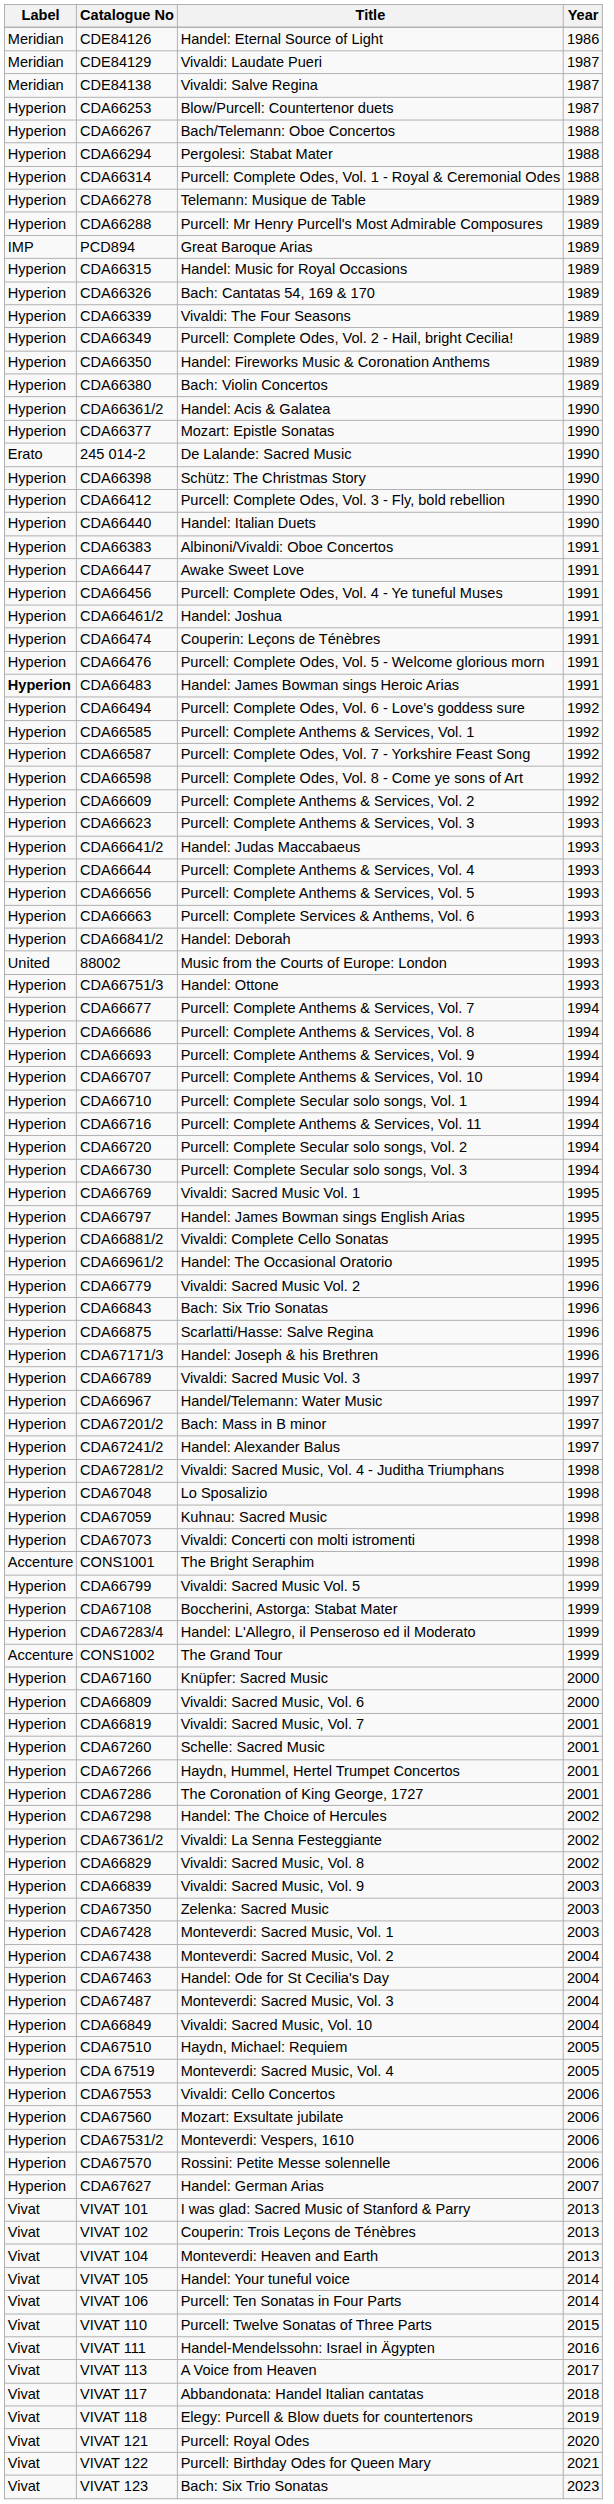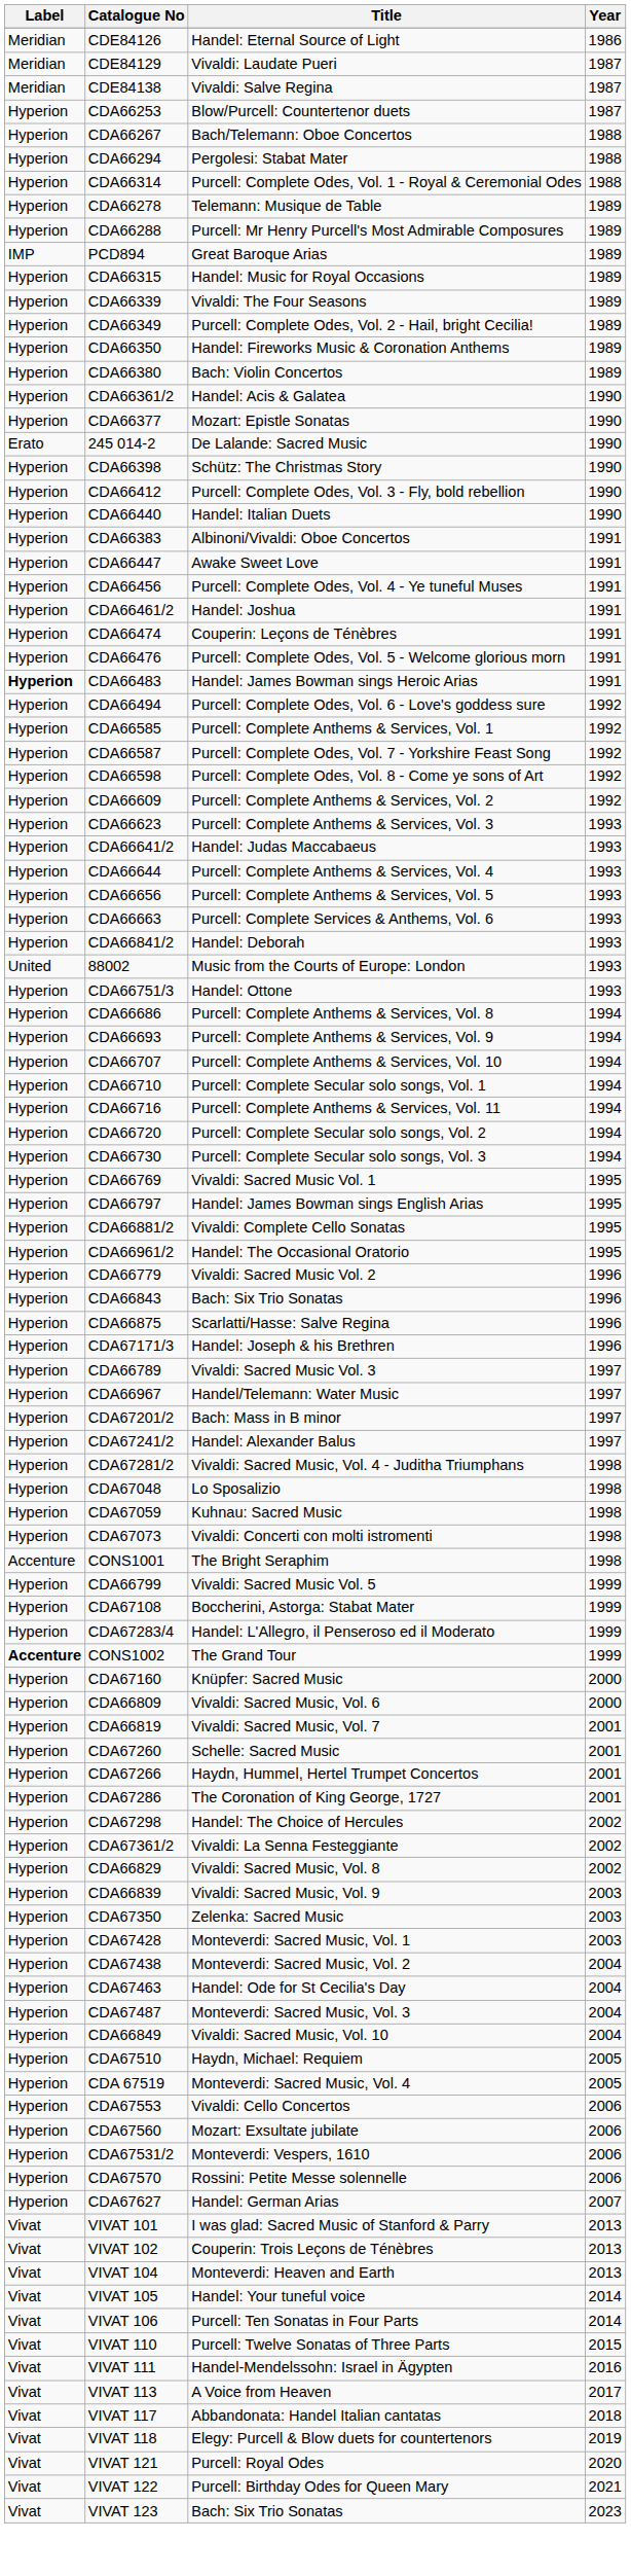 <table class="wikitable sortable">
 <tr>
 <th>Label</th>
 <th>Catalogue No</th>
 <th>Title</th>
 <th>Year</th>
 </tr>
 <tr>
 </tr>
 <tr>
 <td>Meridian</td>
 <td>CDE84126</td>
 <td>Handel: Eternal Source of Light</td>
 <td>1986</td>
 </tr>
 <tr>
 <td>Meridian</td>
 <td>CDE84129</td>
 <td>Vivaldi: Laudate Pueri</td>
 <td>1987</td>
 </tr>
 <tr>
 <td>Meridian</td>
 <td>CDE84138</td>
 <td>Vivaldi: Salve Regina</td>
 <td>1987</td>
 </tr>
 <tr>
 <td>Hyperion</td>
 <td>CDA66253</td>
 <td>Blow/Purcell: Countertenor duets</td>
 <td>1987</td>
 </tr>
 <tr>
 <td>Hyperion</td>
 <td>CDA66267</td>
 <td>Bach/Telemann: Oboe Concertos</td>
 <td>1988</td>
 </tr>
 <tr>
 <td>Hyperion</td>
 <td>CDA66294</td>
 <td>Pergolesi: Stabat Mater</td>
 <td>1988</td>
 </tr>
 <tr>
 <td>Hyperion</td>
 <td>CDA66314</td>
 <td>Purcell: Complete Odes, Vol. 1 - Royal & Ceremonial Odes</td>
 <td>1988</td>
 </tr>
 <tr>
 <td>Hyperion</td>
 <td>CDA66278</td>
 <td>Telemann: Musique de Table</td>
 <td>1989</td>
 </tr>
 <tr>
 <td>Hyperion</td>
 <td>CDA66288</td>
 <td>Purcell: Mr Henry Purcell's Most Admirable Composures</td>
 <td>1989</td>
 </tr>
 <tr>
 <td>IMP</td>
 <td>PCD894</td>
 <td>Great Baroque Arias</td>
 <td>1989</td>
 </tr>
 <tr>
 <td>Hyperion</td>
 <td>CDA66315</td>
 <td>Handel: Music for Royal Occasions</td>
-<td>1989</td>
-</tr>
-<tr>
-<td>Hyperion</td>
-<td>CDA66326</td>
-<td>Bach: Cantatas 54, 169 & 170</td>
 <td>1989</td>
 </tr>
 <tr>
 <td>Hyperion</td>
 <td>CDA66339</td>
 <td>Vivaldi: The Four Seasons</td>
 <td>1989</td>
 </tr>
 <tr>
 <td>Hyperion</td>
 <td>CDA66349</td>
 <td>Purcell: Complete Odes, Vol. 2 - Hail, bright Cecilia!</td>
 <td>1989</td>
 </tr>
 <tr>
 <td>Hyperion</td>
 <td>CDA66350</td>
 <td>Handel: Fireworks Music & Coronation Anthems</td>
 <td>1989</td>
 </tr>
 <tr>
 <td>Hyperion</td>
 <td>CDA66380</td>
 <td>Bach: Violin Concertos</td>
 <td>1989</td>
 </tr>
 <tr>
 <td>Hyperion</td>
 <td>CDA66361/2</td>
 <td>Handel: Acis & Galatea</td>
 <td>1990</td>
 </tr>
 <tr>
 <td>Hyperion</td>
 <td>CDA66377</td>
 <td>Mozart: Epistle Sonatas</td>
 <td>1990</td>
 </tr>
 <tr>
 <td>Erato</td>
 <td>245 014-2</td>
 <td>De Lalande: Sacred Music</td>
 <td>1990</td>
 </tr>
 <tr>
 <td>Hyperion</td>
 <td>CDA66398</td>
 <td>Schütz: The Christmas Story</td>
 <td>1990</td>
 </tr>
 <tr>
 <td>Hyperion</td>
 <td>CDA66412</td>
 <td>Purcell: Complete Odes, Vol. 3 - Fly, bold rebellion</td>
 <td>1990</td>
 </tr>
 <tr>
 <td>Hyperion</td>
 <td>CDA66440</td>
 <td>Handel: Italian Duets</td>
 <td>1990</td>
 </tr>
 <tr>
 <td>Hyperion</td>
 <td>CDA66383</td>
 <td>Albinoni/Vivaldi: Oboe Concertos</td>
 <td>1991</td>
 </tr>
 <tr>
 <td>Hyperion</td>
 <td>CDA66447</td>
 <td>Awake Sweet Love</td>
 <td>1991</td>
 </tr>
 <tr>
 <td>Hyperion</td>
 <td>CDA66456</td>
 <td>Purcell: Complete Odes, Vol. 4 - Ye tuneful Muses</td>
 <td>1991</td>
 </tr>
 <tr>
 <td>Hyperion</td>
 <td>CDA66461/2</td>
 <td>Handel: Joshua</td>
 <td>1991</td>
 </tr>
 <tr>
 <td>Hyperion</td>
 <td>CDA66474</td>
 <td>Couperin: Leçons de Ténèbres</td>
 <td>1991</td>
 </tr>
 <tr>
 <td>Hyperion</td>
 <td>CDA66476</td>
 <td>Purcell: Complete Odes, Vol. 5 - Welcome glorious morn</td>
 <td>1991</td>
 </tr>
 <tr>
 <td><strong>Hyperion</strong></td>
 <td>CDA66483</td>
 <td>Handel: James Bowman sings Heroic Arias</td>
 <td>1991</td>
 </tr>
 <tr>
 <td>Hyperion</td>
 <td>CDA66494</td>
 <td>Purcell: Complete Odes, Vol. 6 - Love's goddess sure</td>
 <td>1992</td>
 </tr>
 <tr>
 <td>Hyperion</td>
 <td>CDA66585</td>
 <td>Purcell: Complete Anthems & Services, Vol. 1</td>
 <td>1992</td>
 </tr>
 <tr>
 <td>Hyperion</td>
 <td>CDA66587</td>
 <td>Purcell: Complete Odes, Vol. 7 - Yorkshire Feast Song</td>
 <td>1992</td>
 </tr>
 <tr>
 <td>Hyperion</td>
 <td>CDA66598</td>
 <td>Purcell: Complete Odes, Vol. 8 - Come ye sons of Art</td>
 <td>1992</td>
 </tr>
 <tr>
 <td>Hyperion</td>
 <td>CDA66609</td>
 <td>Purcell: Complete Anthems & Services, Vol. 2</td>
 <td>1992</td>
 </tr>
 <tr>
 <td>Hyperion</td>
 <td>CDA66623</td>
 <td>Purcell: Complete Anthems & Services, Vol. 3</td>
 <td>1993</td>
 </tr>
 <tr>
 <td>Hyperion</td>
 <td>CDA66641/2</td>
 <td>Handel: Judas Maccabaeus</td>
 <td>1993</td>
 </tr>
 <tr>
 <td>Hyperion</td>
 <td>CDA66644</td>
 <td>Purcell: Complete Anthems & Services, Vol. 4</td>
 <td>1993</td>
 </tr>
 <tr>
 <td>Hyperion</td>
 <td>CDA66656</td>
 <td>Purcell: Complete Anthems & Services, Vol. 5</td>
 <td>1993</td>
 </tr>
 <tr>
 <td>Hyperion</td>
 <td>CDA66663</td>
 <td>Purcell: Complete Services & Anthems, Vol. 6</td>
 <td>1993</td>
 </tr>
 <tr>
 <td>Hyperion</td>
 <td>CDA66841/2</td>
 <td>Handel: Deborah</td>
 <td>1993</td>
 </tr>
 <tr>
 <td>United</td>
 <td>88002</td>
 <td>Music from the Courts of Europe: London</td>
 <td>1993</td>
 </tr>
 <tr>
 <td>Hyperion</td>
 <td>CDA66751/3</td>
 <td>Handel: Ottone</td>
 <td>1993</td>
 </tr>
 <tr>
 <td>Hyperion</td>
-<td>CDA66677</td>
-<td>Purcell: Complete Anthems & Services, Vol. 7</td>
-<td>1994</td>
-</tr>
-<tr>
-<td>Hyperion</td>
 <td>CDA66686</td>
 <td>Purcell: Complete Anthems & Services, Vol. 8</td>
 <td>1994</td>
 </tr>
 <tr>
 <td>Hyperion</td>
 <td>CDA66693</td>
 <td>Purcell: Complete Anthems & Services, Vol. 9</td>
 <td>1994</td>
 </tr>
 <tr>
 <td>Hyperion</td>
 <td>CDA66707</td>
 <td>Purcell: Complete Anthems & Services, Vol. 10</td>
 <td>1994</td>
 </tr>
 <tr>
 <td>Hyperion</td>
 <td>CDA66710</td>
 <td>Purcell: Complete Secular solo songs, Vol. 1</td>
 <td>1994</td>
 </tr>
 <tr>
 <td>Hyperion</td>
 <td>CDA66716</td>
 <td>Purcell: Complete Anthems & Services, Vol. 11</td>
 <td>1994</td>
 </tr>
 <tr>
 <td>Hyperion</td>
 <td>CDA66720</td>
 <td>Purcell: Complete Secular solo songs, Vol. 2</td>
 <td>1994</td>
 </tr>
 <tr>
 <td>Hyperion</td>
 <td>CDA66730</td>
 <td>Purcell: Complete Secular solo songs, Vol. 3</td>
 <td>1994</td>
 </tr>
 <tr>
 <td>Hyperion</td>
 <td>CDA66769</td>
 <td>Vivaldi: Sacred Music Vol. 1</td>
 <td>1995</td>
 </tr>
 <tr>
 <td>Hyperion</td>
 <td>CDA66797</td>
 <td>Handel: James Bowman sings English Arias</td>
 <td>1995</td>
 </tr>
 <tr>
 <td>Hyperion</td>
 <td>CDA66881/2</td>
 <td>Vivaldi: Complete Cello Sonatas</td>
 <td>1995</td>
 </tr>
 <tr>
 <td>Hyperion</td>
 <td>CDA66961/2</td>
 <td>Handel: The Occasional Oratorio</td>
 <td>1995</td>
 </tr>
 <tr>
 <td>Hyperion</td>
 <td>CDA66779</td>
 <td>Vivaldi: Sacred Music Vol. 2</td>
 <td>1996</td>
 </tr>
 <tr>
 <td>Hyperion</td>
 <td>CDA66843</td>
 <td>Bach: Six Trio Sonatas</td>
 <td>1996</td>
 </tr>
 <tr>
 <td>Hyperion</td>
 <td>CDA66875</td>
 <td>Scarlatti/Hasse: Salve Regina</td>
 <td>1996</td>
 </tr>
 <tr>
 <td>Hyperion</td>
 <td>CDA67171/3</td>
 <td>Handel: Joseph & his Brethren</td>
 <td>1996</td>
 </tr>
 <tr>
 <td>Hyperion</td>
 <td>CDA66789</td>
 <td>Vivaldi: Sacred Music Vol. 3</td>
 <td>1997</td>
 </tr>
 <tr>
 <td>Hyperion</td>
 <td>CDA66967</td>
 <td>Handel/Telemann: Water Music</td>
 <td>1997</td>
 </tr>
 <tr>
 <td>Hyperion</td>
 <td>CDA67201/2</td>
 <td>Bach: Mass in B minor</td>
 <td>1997</td>
 </tr>
 <tr>
 <td>Hyperion</td>
 <td>CDA67241/2</td>
 <td>Handel: Alexander Balus</td>
 <td>1997</td>
 </tr>
 <tr>
 <td>Hyperion</td>
 <td>CDA67281/2</td>
 <td>Vivaldi: Sacred Music, Vol. 4 - Juditha Triumphans</td>
 <td>1998</td>
 </tr>
 <tr>
 <td>Hyperion</td>
 <td>CDA67048</td>
 <td>Lo Sposalizio</td>
 <td>1998</td>
 </tr>
 <tr>
 <td>Hyperion</td>
 <td>CDA67059</td>
 <td>Kuhnau: Sacred Music</td>
 <td>1998</td>
 </tr>
 <tr>
 <td>Hyperion</td>
 <td>CDA67073</td>
 <td>Vivaldi: Concerti con molti istromenti</td>
 <td>1998</td>
 </tr>
 <tr>
 <td>Accenture</td>
 <td>CONS1001</td>
 <td>The Bright Seraphim</td>
 <td>1998</td>
 </tr>
 <tr>
 <td>Hyperion</td>
 <td>CDA66799</td>
 <td>Vivaldi: Sacred Music Vol. 5</td>
 <td>1999</td>
 </tr>
 <tr>
 <td>Hyperion</td>
 <td>CDA67108</td>
 <td>Boccherini, Astorga: Stabat Mater</td>
 <td>1999</td>
 </tr>
 <tr>
 <td>Hyperion</td>
 <td>CDA67283/4</td>
 <td>Handel: L'Allegro, il Penseroso ed il Moderato</td>
 <td>1999</td>
 </tr>
 <tr>
-<td>Accenture</td>
+<td><strong>Accenture</strong></td>
 <td>CONS1002</td>
 <td>The Grand Tour</td>
 <td>1999</td>
 </tr>
 <tr>
 <td>Hyperion</td>
 <td>CDA67160</td>
 <td>Knüpfer: Sacred Music</td>
 <td>2000</td>
 </tr>
 <tr>
 <td>Hyperion</td>
 <td>CDA66809</td>
 <td>Vivaldi: Sacred Music, Vol. 6</td>
 <td>2000</td>
 </tr>
 <tr>
 <td>Hyperion</td>
 <td>CDA66819</td>
 <td>Vivaldi: Sacred Music, Vol. 7</td>
 <td>2001</td>
 </tr>
 <tr>
 <td>Hyperion</td>
 <td>CDA67260</td>
 <td>Schelle: Sacred Music</td>
 <td>2001</td>
 </tr>
 <tr>
 <td>Hyperion</td>
 <td>CDA67266</td>
 <td>Haydn, Hummel, Hertel Trumpet Concertos</td>
 <td>2001</td>
 </tr>
 <tr>
 <td>Hyperion</td>
 <td>CDA67286</td>
 <td>The Coronation of King George, 1727</td>
 <td>2001</td>
 </tr>
 <tr>
 <td>Hyperion</td>
 <td>CDA67298</td>
 <td>Handel: The Choice of Hercules</td>
 <td>2002</td>
 </tr>
 <tr>
 <td>Hyperion</td>
 <td>CDA67361/2</td>
 <td>Vivaldi: La Senna Festeggiante</td>
 <td>2002</td>
 </tr>
 <tr>
 <td>Hyperion</td>
 <td>CDA66829</td>
 <td>Vivaldi: Sacred Music, Vol. 8</td>
 <td>2002</td>
 </tr>
 <tr>
 <td>Hyperion</td>
 <td>CDA66839</td>
 <td>Vivaldi: Sacred Music, Vol. 9</td>
 <td>2003</td>
 </tr>
 <tr>
 <td>Hyperion</td>
 <td>CDA67350</td>
 <td>Zelenka: Sacred Music</td>
 <td>2003</td>
 </tr>
 <tr>
 <td>Hyperion</td>
 <td>CDA67428</td>
 <td>Monteverdi: Sacred Music, Vol. 1</td>
 <td>2003</td>
 </tr>
 <tr>
 <td>Hyperion</td>
 <td>CDA67438</td>
 <td>Monteverdi: Sacred Music, Vol. 2</td>
 <td>2004</td>
 </tr>
 <tr>
 <td>Hyperion</td>
 <td>CDA67463</td>
 <td>Handel: Ode for St Cecilia's Day</td>
 <td>2004</td>
 </tr>
 <tr>
 <td>Hyperion</td>
 <td>CDA67487</td>
 <td>Monteverdi: Sacred Music, Vol. 3</td>
 <td>2004</td>
 </tr>
 <tr>
 <td>Hyperion</td>
 <td>CDA66849</td>
 <td>Vivaldi: Sacred Music, Vol. 10</td>
 <td>2004</td>
 </tr>
 <tr>
 <td>Hyperion</td>
 <td>CDA67510</td>
 <td>Haydn, Michael: Requiem</td>
 <td>2005</td>
 </tr>
 <tr>
 <td>Hyperion</td>
 <td>CDA 67519</td>
 <td>Monteverdi: Sacred Music, Vol. 4</td>
 <td>2005</td>
 </tr>
 <tr>
 <td>Hyperion</td>
 <td>CDA67553</td>
 <td>Vivaldi: Cello Concertos</td>
 <td>2006</td>
 </tr>
 <tr>
 <td>Hyperion</td>
 <td>CDA67560</td>
 <td>Mozart: Exsultate jubilate</td>
 <td>2006</td>
 </tr>
 <tr>
 <td>Hyperion</td>
 <td>CDA67531/2</td>
 <td>Monteverdi: Vespers, 1610</td>
 <td>2006</td>
 </tr>
 <tr>
 <td>Hyperion</td>
 <td>CDA67570</td>
 <td>Rossini: Petite Messe solennelle</td>
 <td>2006</td>
 </tr>
 <tr>
 <td>Hyperion</td>
 <td>CDA67627</td>
 <td>Handel: German Arias</td>
 <td>2007</td>
 </tr>
 <tr>
 <td>Vivat</td>
 <td>VIVAT 101</td>
 <td>I was glad: Sacred Music of Stanford & Parry</td>
 <td>2013</td>
 </tr>
 <tr>
 <td>Vivat</td>
 <td>VIVAT 102</td>
 <td>Couperin: Trois Leçons de Ténèbres</td>
 <td>2013</td>
 </tr>
 <tr>
 <td>Vivat</td>
 <td>VIVAT 104</td>
 <td>Monteverdi: Heaven and Earth</td>
 <td>2013</td>
 </tr>
 <tr>
 <td>Vivat</td>
 <td>VIVAT 105</td>
 <td>Handel: Your tuneful voice</td>
 <td>2014</td>
 </tr>
 <tr>
 <td>Vivat</td>
 <td>VIVAT 106</td>
 <td>Purcell: Ten Sonatas in Four Parts</td>
 <td>2014</td>
 </tr>
 <tr>
 <td>Vivat</td>
 <td>VIVAT 110</td>
 <td>Purcell: Twelve Sonatas of Three Parts</td>
 <td>2015</td>
 </tr>
 <tr>
 <td>Vivat</td>
 <td>VIVAT 111</td>
 <td>Handel-Mendelssohn: Israel in Ägypten</td>
 <td>2016</td>
 </tr>
 <tr>
 <td>Vivat</td>
 <td>VIVAT 113</td>
 <td>A Voice from Heaven</td>
 <td>2017</td>
 </tr>
 <tr>
 <td>Vivat</td>
 <td>VIVAT 117</td>
 <td>Abbandonata: Handel Italian cantatas</td>
 <td>2018</td>
 </tr>
 <tr>
 <td>Vivat</td>
 <td>VIVAT 118</td>
 <td>Elegy: Purcell & Blow duets for countertenors</td>
 <td>2019</td>
 </tr>
 <tr>
 <td>Vivat</td>
 <td>VIVAT 121</td>
 <td>Purcell: Royal Odes</td>
 <td>2020</td>
 </tr>
 <tr>
 <td>Vivat</td>
 <td>VIVAT 122</td>
 <td>Purcell: Birthday Odes for Queen Mary</td>
 <td>2021</td>
 </tr>
 <tr>
 <td>Vivat</td>
 <td>VIVAT 123</td>
 <td>Bach: Six Trio Sonatas</td>
 <td>2023</td>
 </tr>
 </table>
